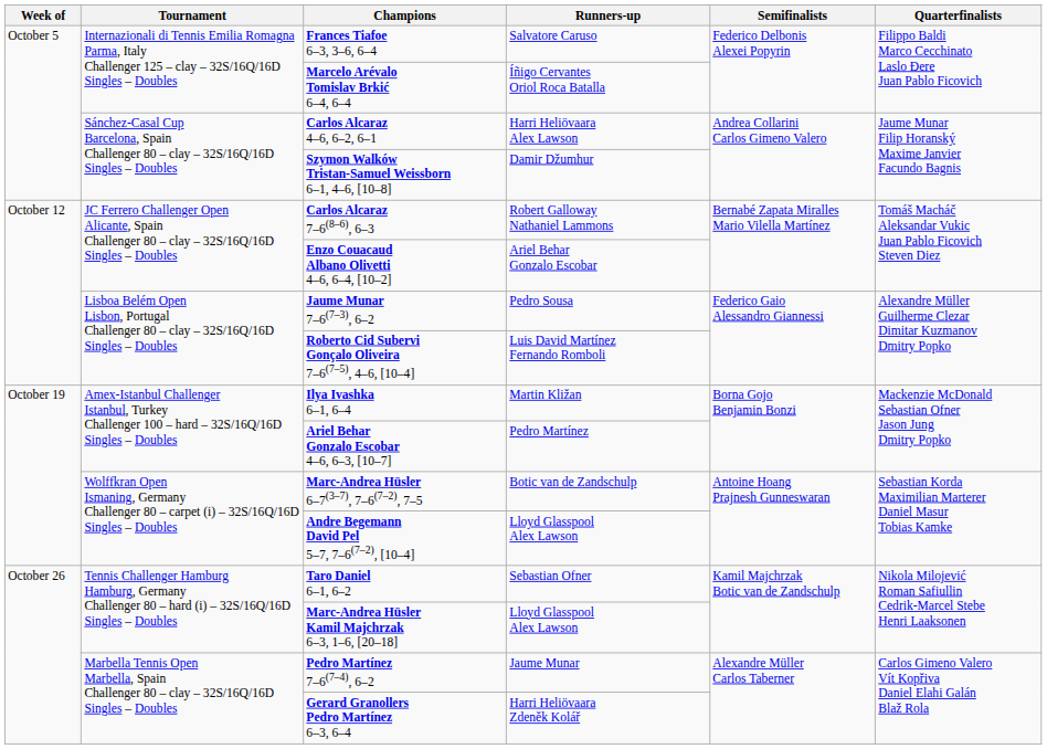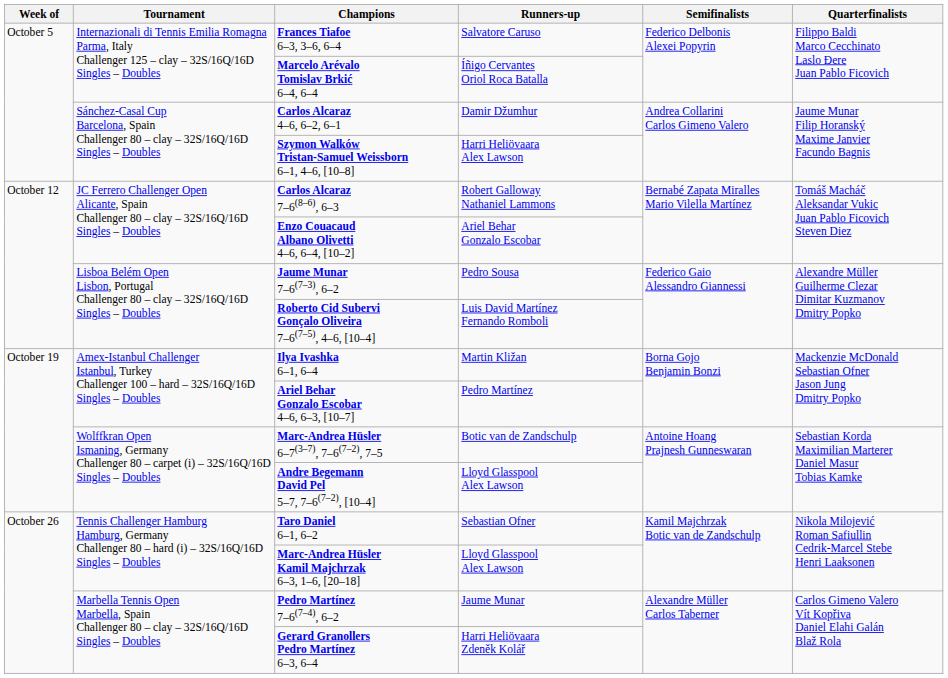 <table class="wikitable" style="font-size:85%;">
 <tr>
 <th width="75">Week of</th>
 <th width="230">Tournament</th>
 <th width="210">Champions</th>
 <th width="210">Runners-up</th>
 <th width="170">Semifinalists</th>
 <th width="170">Quarterfinalists</th>
 </tr>
 <tr valign=top>
 <td rowspan=4>October 5</td>
 <td rowspan=2><a href='#'>Internazionali di Tennis Emilia Romagna</a><br><a href='#'>Parma</a>, Italy <br> Challenger 125 – clay – 32S/16Q/16D<br><a href='#'>Singles</a> – <a href='#'>Doubles</a></td>
 <td> <strong><a href='#'>Frances Tiafoe</a></strong><br>6–3, 3–6, 6–4</td>
 <td> <a href='#'>Salvatore Caruso</a></td>
 <td rowspan=2> <a href='#'>Federico Delbonis</a> <br>  <a href='#'>Alexei Popyrin</a></td>
 <td rowspan=2> <a href='#'>Filippo Baldi</a> <br> <a href='#'>Marco Cecchinato</a> <br> <a href='#'>Laslo Đere</a> <br>  <a href='#'>Juan Pablo Ficovich</a></td>
 </tr>
 <tr valign=top>
 <td> <strong><a href='#'>Marcelo Arévalo</a></strong><br> <strong><a href='#'>Tomislav Brkić</a></strong><br>6–4, 6–4</td>
 <td> <a href='#'>Íñigo Cervantes</a><br> <a href='#'>Oriol Roca Batalla</a></td>
 </tr>
 <tr valign=top>
 <td rowspan=2><a href='#'>Sánchez-Casal Cup</a><br><a href='#'>Barcelona</a>, Spain <br> Challenger 80 – clay – 32S/16Q/16D<br><a href='#'>Singles</a> – <a href='#'>Doubles</a></td>
 <td> <strong><a href='#'>Carlos Alcaraz</a></strong><br>4–6, 6–2, 6–1</td>
-<td> <a href='#'>Harri Heliövaara</a><br> <a href='#'>Alex Lawson</a></td>
+<td> <a href='#'>Damir Džumhur</a></td>
 <td rowspan=2> <a href='#'>Andrea Collarini</a> <br>  <a href='#'>Carlos Gimeno Valero</a></td>
 <td rowspan=2> <a href='#'>Jaume Munar</a> <br> <a href='#'>Filip Horanský</a> <br> <a href='#'>Maxime Janvier</a> <br>  <a href='#'>Facundo Bagnis</a></td>
 </tr>
 <tr valign=top>
 <td> <strong><a href='#'>Szymon Walków</a></strong><br> <strong><a href='#'>Tristan-Samuel Weissborn</a></strong><br>6–1, 4–6, [10–8]</td>
-<td> <a href='#'>Damir Džumhur</a></td>
+<td> <a href='#'>Harri Heliövaara</a><br> <a href='#'>Alex Lawson</a></td>
 </tr>
 <tr valign=top>
 <td rowspan=4>October 12</td>
 <td rowspan=2><a href='#'>JC Ferrero Challenger Open</a><br><a href='#'>Alicante</a>, Spain <br> Challenger 80 – clay – 32S/16Q/16D<br><a href='#'>Singles</a> – <a href='#'>Doubles</a></td>
 <td> <strong><a href='#'>Carlos Alcaraz</a></strong><br>7–6<sup>(8–6)</sup>, 6–3</td>
 <td> <a href='#'>Robert Galloway</a><br> <a href='#'>Nathaniel Lammons</a></td>
 <td rowspan=2> <a href='#'>Bernabé Zapata Miralles</a> <br>  <a href='#'>Mario Vilella Martínez</a></td>
 <td rowspan=2> <a href='#'>Tomáš Macháč</a> <br> <a href='#'>Aleksandar Vukic</a> <br> <a href='#'>Juan Pablo Ficovich</a> <br>  <a href='#'>Steven Diez</a></td>
 </tr>
 <tr valign=top>
 <td> <strong><a href='#'>Enzo Couacaud</a></strong><br> <strong><a href='#'>Albano Olivetti</a></strong><br>4–6, 6–4, [10–2]</td>
 <td> <a href='#'>Ariel Behar</a><br> <a href='#'>Gonzalo Escobar</a></td>
 </tr>
 <tr valign=top>
 <td rowspan=2><a href='#'>Lisboa Belém Open</a><br><a href='#'>Lisbon</a>, Portugal<br> Challenger 80 – clay – 32S/16Q/16D<br><a href='#'>Singles</a> – <a href='#'>Doubles</a></td>
 <td> <strong><a href='#'>Jaume Munar</a></strong><br>7–6<sup>(7–3)</sup>, 6–2</td>
 <td> <a href='#'>Pedro Sousa</a></td>
 <td rowspan=2> <a href='#'>Federico Gaio</a> <br>  <a href='#'>Alessandro Giannessi</a></td>
 <td rowspan=2> <a href='#'>Alexandre Müller</a> <br> <a href='#'>Guilherme Clezar</a> <br> <a href='#'>Dimitar Kuzmanov</a> <br>  <a href='#'>Dmitry Popko</a></td>
 </tr>
 <tr valign=top>
 <td> <strong><a href='#'>Roberto Cid Subervi</a></strong><br> <strong><a href='#'>Gonçalo Oliveira</a></strong><br>7–6<sup>(7–5)</sup>, 4–6, [10–4]</td>
 <td> <a href='#'>Luis David Martínez</a><br> <a href='#'>Fernando Romboli</a></td>
 </tr>
 <tr valign=top>
 <td rowspan=4>October 19</td>
 <td rowspan=2><a href='#'>Amex-Istanbul Challenger</a><br><a href='#'>Istanbul</a>, Turkey <br> Challenger 100 – hard – 32S/16Q/16D<br><a href='#'>Singles</a> – <a href='#'>Doubles</a></td>
 <td> <strong><a href='#'>Ilya Ivashka</a></strong><br>6–1, 6–4</td>
 <td> <a href='#'>Martin Kližan</a></td>
 <td rowspan=2> <a href='#'>Borna Gojo</a> <br>  <a href='#'>Benjamin Bonzi</a></td>
 <td rowspan=2> <a href='#'>Mackenzie McDonald</a> <br> <a href='#'>Sebastian Ofner</a> <br> <a href='#'>Jason Jung</a> <br>  <a href='#'>Dmitry Popko</a></td>
 </tr>
 <tr valign=top>
 <td> <strong><a href='#'>Ariel Behar</a></strong><br> <strong><a href='#'>Gonzalo Escobar</a></strong><br>4–6, 6–3, [10–7]</td>
 <td> <a href='#'>Pedro Martínez</a></td>
 </tr>
 <tr valign=top>
 <td rowspan=2><a href='#'>Wolffkran Open</a><br><a href='#'>Ismaning</a>, Germany <br> Challenger 80 – carpet (i) – 32S/16Q/16D<br><a href='#'>Singles</a> – <a href='#'>Doubles</a></td>
 <td> <strong><a href='#'>Marc-Andrea Hüsler</a></strong><br>6–7<sup>(3–7)</sup>, 7–6<sup>(7–2)</sup>, 7–5</td>
 <td> <a href='#'>Botic van de Zandschulp</a></td>
 <td rowspan=2> <a href='#'>Antoine Hoang</a> <br>  <a href='#'>Prajnesh Gunneswaran</a></td>
 <td rowspan=2> <a href='#'>Sebastian Korda</a> <br> <a href='#'>Maximilian Marterer</a> <br> <a href='#'>Daniel Masur</a> <br>  <a href='#'>Tobias Kamke</a></td>
 </tr>
 <tr valign=top>
 <td> <strong><a href='#'>Andre Begemann</a></strong><br> <strong><a href='#'>David Pel</a></strong><br>5–7, 7–6<sup>(7–2)</sup>, [10–4]</td>
 <td> <a href='#'>Lloyd Glasspool</a><br> <a href='#'>Alex Lawson</a></td>
 </tr>
 <tr valign=top>
 <td rowspan=4>October 26</td>
 <td rowspan=2><a href='#'>Tennis Challenger Hamburg</a><br><a href='#'>Hamburg</a>, Germany <br> Challenger 80 – hard (i) – 32S/16Q/16D<br><a href='#'>Singles</a> – <a href='#'>Doubles</a></td>
 <td> <strong><a href='#'>Taro Daniel</a></strong><br>6–1, 6–2</td>
 <td> <a href='#'>Sebastian Ofner</a></td>
 <td rowspan=2> <a href='#'>Kamil Majchrzak</a> <br>  <a href='#'>Botic van de Zandschulp</a></td>
 <td rowspan=2> <a href='#'>Nikola Milojević</a> <br> <a href='#'>Roman Safiullin</a> <br> <a href='#'>Cedrik-Marcel Stebe</a> <br>  <a href='#'>Henri Laaksonen</a></td>
 </tr>
 <tr valign=top>
 <td> <strong><a href='#'>Marc-Andrea Hüsler</a></strong><br> <strong><a href='#'>Kamil Majchrzak</a></strong><br>6–3, 1–6, [20–18]</td>
 <td> <a href='#'>Lloyd Glasspool</a><br> <a href='#'>Alex Lawson</a></td>
 </tr>
 <tr valign=top>
 <td rowspan=2><a href='#'>Marbella Tennis Open</a><br><a href='#'>Marbella</a>, Spain <br> Challenger 80 – clay – 32S/16Q/16D<br><a href='#'>Singles</a> – <a href='#'>Doubles</a></td>
 <td> <strong><a href='#'>Pedro Martínez</a></strong><br>7–6<sup>(7–4)</sup>, 6–2</td>
 <td> <a href='#'>Jaume Munar</a></td>
 <td rowspan=2> <a href='#'>Alexandre Müller</a> <br>  <a href='#'>Carlos Taberner</a></td>
 <td rowspan=2> <a href='#'>Carlos Gimeno Valero</a> <br> <a href='#'>Vít Kopřiva</a> <br> <a href='#'>Daniel Elahi Galán</a> <br>  <a href='#'>Blaž Rola</a></td>
 </tr>
 <tr valign=top>
 <td> <strong><a href='#'>Gerard Granollers</a></strong><br> <strong><a href='#'>Pedro Martínez</a></strong><br>6–3, 6–4</td>
 <td> <a href='#'>Harri Heliövaara</a><br> <a href='#'>Zdeněk Kolář</a></td>
 </tr>
 </table>
